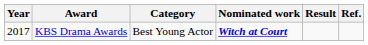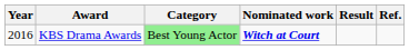 <table class="wikitable">
 <tr>
 <th>Year</th>
 <th>Award</th>
 <th>Category</th>
 <th>Nominated work</th>
 <th>Result</th>
 <th>Ref.</th>
 </tr>
 <tr>
-<td>2017</td>
+<td>2016</td>
 <td><a href='#'>KBS Drama Awards</a></td>
-<td>Best Young Actor</td>
+<td style="background: lightgreen;">Best Young Actor</td>
 <td><strong><em><a href='#'>Witch at Court</a></em></strong></td>
 <td></td>
 <td></td>
 </tr>
 </table>
